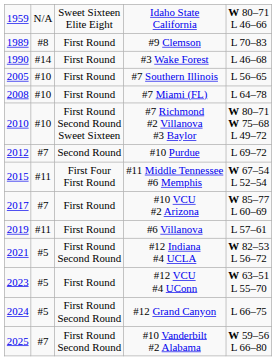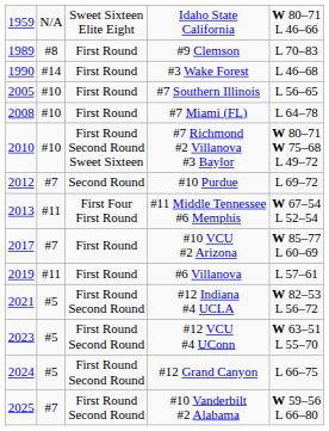 <table class="wikitable">
 <tr align="center">
 <td><a href='#'>1959</a></td>
 <td>N/A</td>
 <td>Sweet Sixteen<br>Elite Eight</td>
 <td><a href='#'>Idaho State</a><br><a href='#'>California</a></td>
 <td><strong>W</strong> 80–71<br>L 46–66</td>
 </tr>
 <tr align="center">
 <td><a href='#'>1989</a></td>
 <td>#8</td>
 <td>First Round</td>
 <td>#9 <a href='#'>Clemson</a></td>
 <td>L 70–83</td>
 </tr>
 <tr align="center">
 <td><a href='#'>1990</a></td>
 <td>#14</td>
 <td>First Round</td>
 <td>#3 <a href='#'>Wake Forest</a></td>
 <td>L 46–68</td>
 </tr>
 <tr align="center">
 <td><a href='#'>2005</a></td>
 <td>#10</td>
 <td>First Round</td>
 <td>#7 <a href='#'>Southern Illinois</a></td>
 <td>L 56–65</td>
 </tr>
 <tr align="center">
 <td><a href='#'>2008</a></td>
 <td>#10</td>
 <td>First Round</td>
 <td>#7 <a href='#'>Miami (FL)</a></td>
 <td>L 64–78</td>
 </tr>
 <tr align="center">
 <td><a href='#'>2010</a></td>
 <td>#10</td>
 <td>First Round<br>Second Round<br>Sweet Sixteen</td>
 <td>#7 <a href='#'>Richmond</a><br>#2 <a href='#'>Villanova</a><br> #3 <a href='#'>Baylor</a></td>
 <td><strong>W</strong> 80–71<br><strong>W</strong> 75–68<br>L 49–72</td>
 </tr>
 <tr align="center">
 <td><a href='#'>2012</a></td>
 <td>#7</td>
 <td>Second Round</td>
 <td>#10 <a href='#'>Purdue</a></td>
 <td>L 69–72</td>
 </tr>
 <tr align="center">
-<td><a href='#'>2015</a></td>
+<td><a href='#'>2013</a></td>
 <td>#11</td>
 <td>First Four<br>First Round</td>
 <td>#11 <a href='#'>Middle Tennessee</a><br>#6 <a href='#'>Memphis</a></td>
 <td><strong>W</strong> 67–54<br> L 52–54</td>
 </tr>
 <tr align="center">
 <td><a href='#'>2017</a></td>
 <td>#7</td>
 <td>First Round</td>
 <td>#10 <a href='#'>VCU</a><br>#2 <a href='#'>Arizona</a></td>
 <td><strong>W</strong> 85–77<br>L 60–69</td>
 </tr>
 <tr align="center">
 <td><a href='#'>2019</a></td>
 <td>#11</td>
 <td>First Round</td>
 <td>#6 <a href='#'>Villanova</a></td>
 <td>L 57–61</td>
 </tr>
 <tr align="center">
 <td><a href='#'>2021</a></td>
 <td>#5</td>
 <td>First Round<br>Second Round</td>
 <td>#12 <a href='#'>Indiana</a><br>#4 <a href='#'>UCLA</a></td>
 <td><strong>W</strong> 82–53<br> L 56–72</td>
 </tr>
 <tr align="center">
 <td><a href='#'>2023</a></td>
 <td>#5</td>
-<td>First Round</td>
+<td>First Round<br>Second Round</td>
 <td>#12 <a href='#'>VCU</a><br>#4 <a href='#'>UConn</a></td>
 <td><strong>W</strong> 63–51<br> L 55–70</td>
 </tr>
 <tr align="center">
 <td><a href='#'>2024</a></td>
 <td>#5</td>
 <td>First Round<br>Second Round</td>
 <td>#12 <a href='#'>Grand Canyon</a></td>
 <td>L 66–75</td>
 </tr>
 <tr align="center">
 <td><a href='#'>2025</a></td>
 <td>#7</td>
 <td>First Round<br>Second Round</td>
 <td>#10 <a href='#'>Vanderbilt</a><br>#2 <a href='#'>Alabama</a></td>
 <td><strong>W</strong> 59–56<br> L 66–80</td>
 </tr>
 </table>
